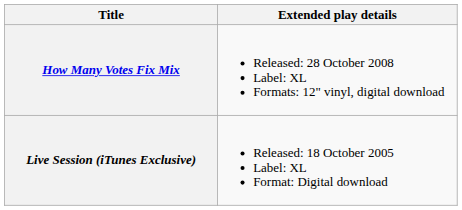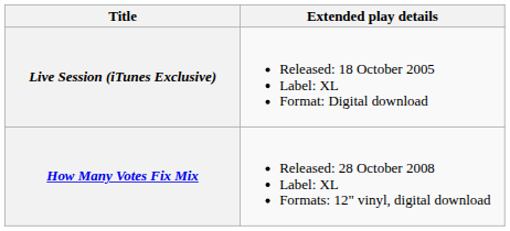 <table class="wikitable plainrowheaders">
 <tr>
 <th scope="col" style="width:16em;">Title</th>
 <th scope="col" style="width:18em;">Extended play details</th>
 </tr>
 <tr>
+<th scope="row"><em>Live Session (iTunes Exclusive)</em></th>
+<td><br><ul><li>Released: 18 October 2005</li><li>Label: XL</li><li>Format: Digital download</li></ul></td>
+</tr>
+<tr>
 <th scope="row"><em><a href='#'>How Many Votes Fix Mix</a></em></th>
 <td><br><ul><li>Released: 28 October 2008</li><li>Label: XL</li><li>Formats: 12" vinyl, digital download</li></ul></td>
 </tr>
-<tr>
-<th scope="row"><em>Live Session (iTunes Exclusive)</em></th>
-<td><br><ul><li>Released: 18 October 2005</li><li>Label: XL</li><li>Format: Digital download</li></ul></td>
-</tr>
 </table>
